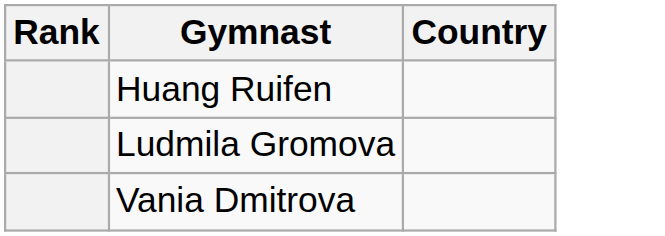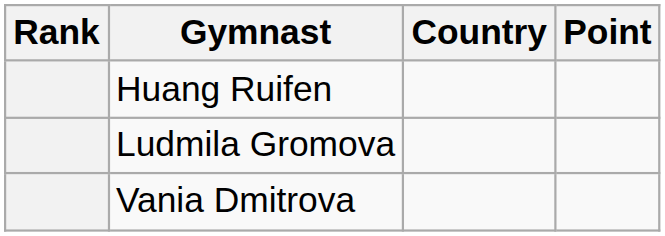 <table class="wikitable sortable">
 <tr>
 <th>Rank</th>
 <th>Gymnast</th>
 <th>Country</th>
+<th>Point</th>
 </tr>
 <tr>
 <th></th>
 <td>Huang Ruifen</td>
+<td></td>
 <td></td>
 </tr>
 <tr>
 <th></th>
 <td>Ludmila Gromova</td>
 <td></td>
+<td></td>
 </tr>
 <tr>
 <th></th>
 <td>Vania Dmitrova</td>
 <td></td>
+<td></td>
 </tr>
 </table>
